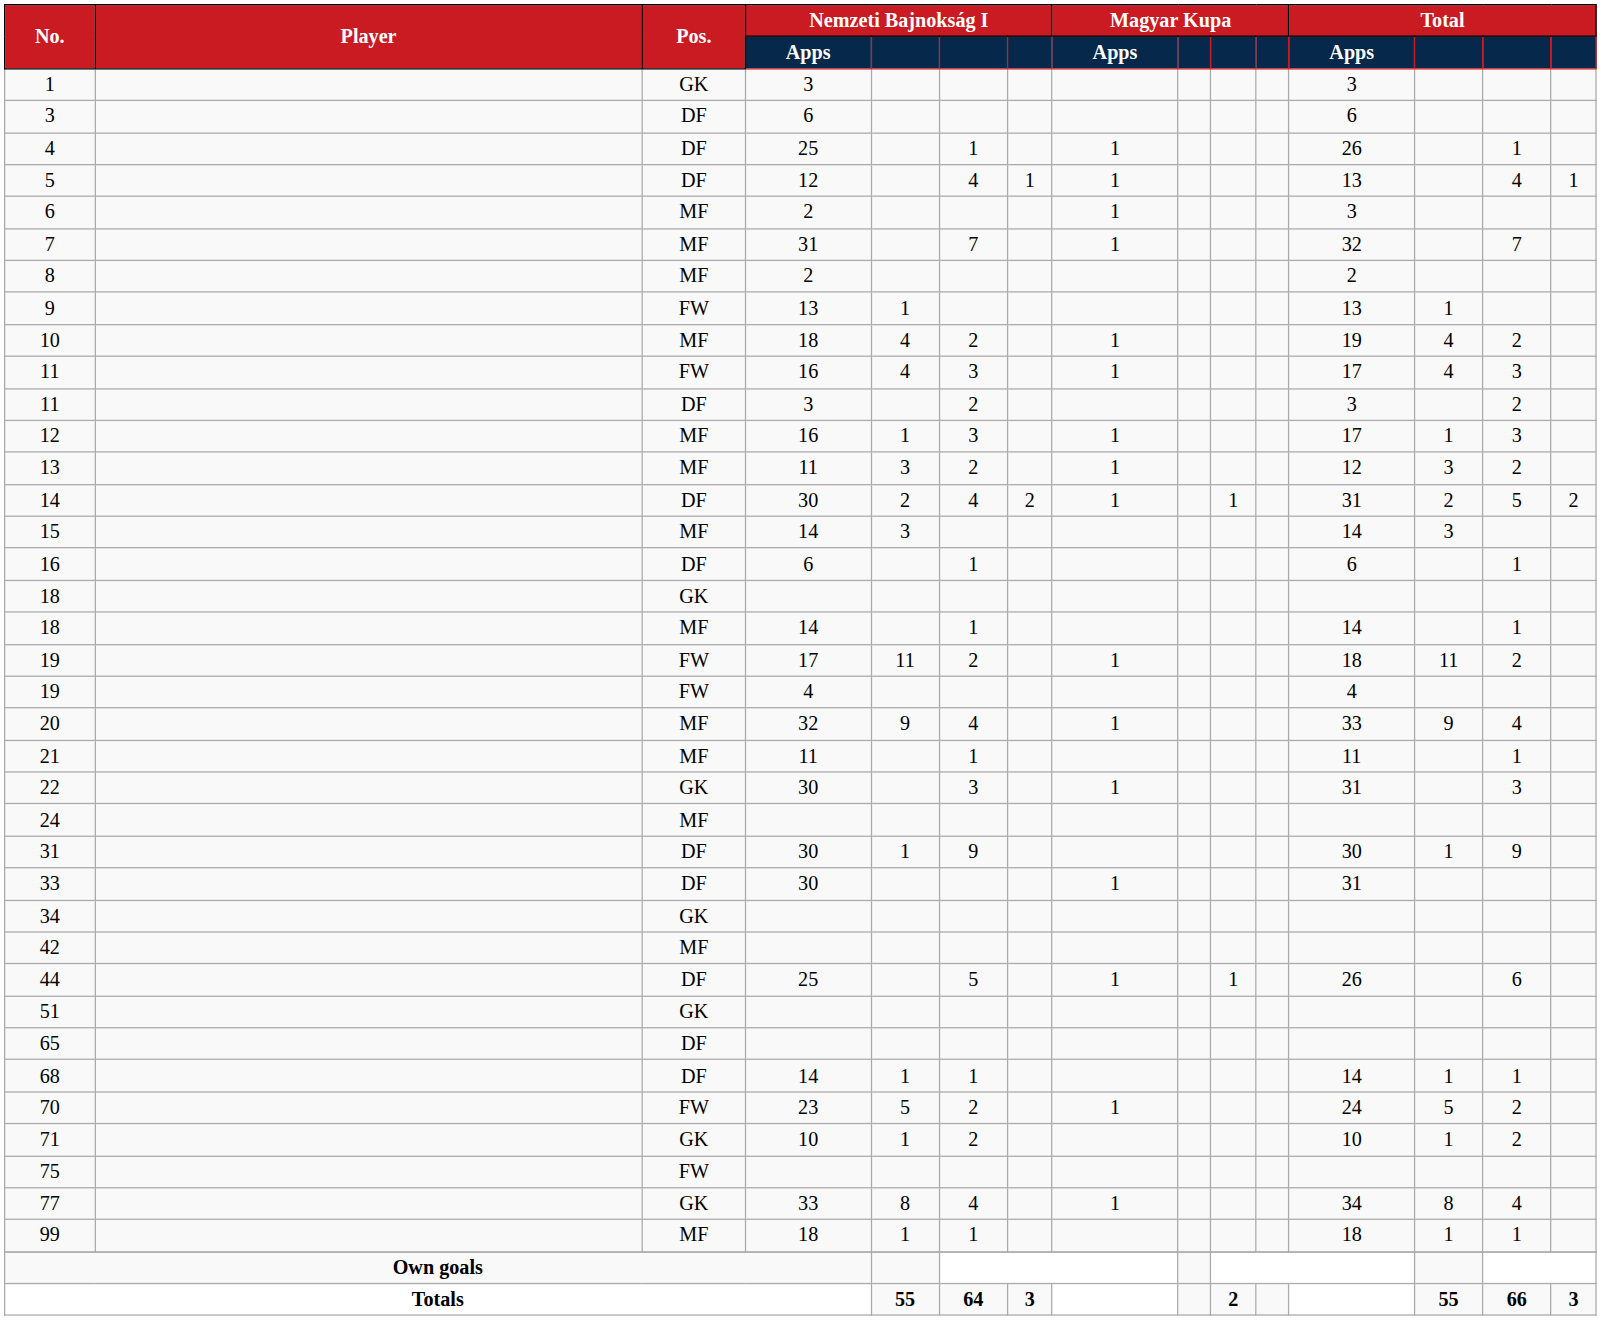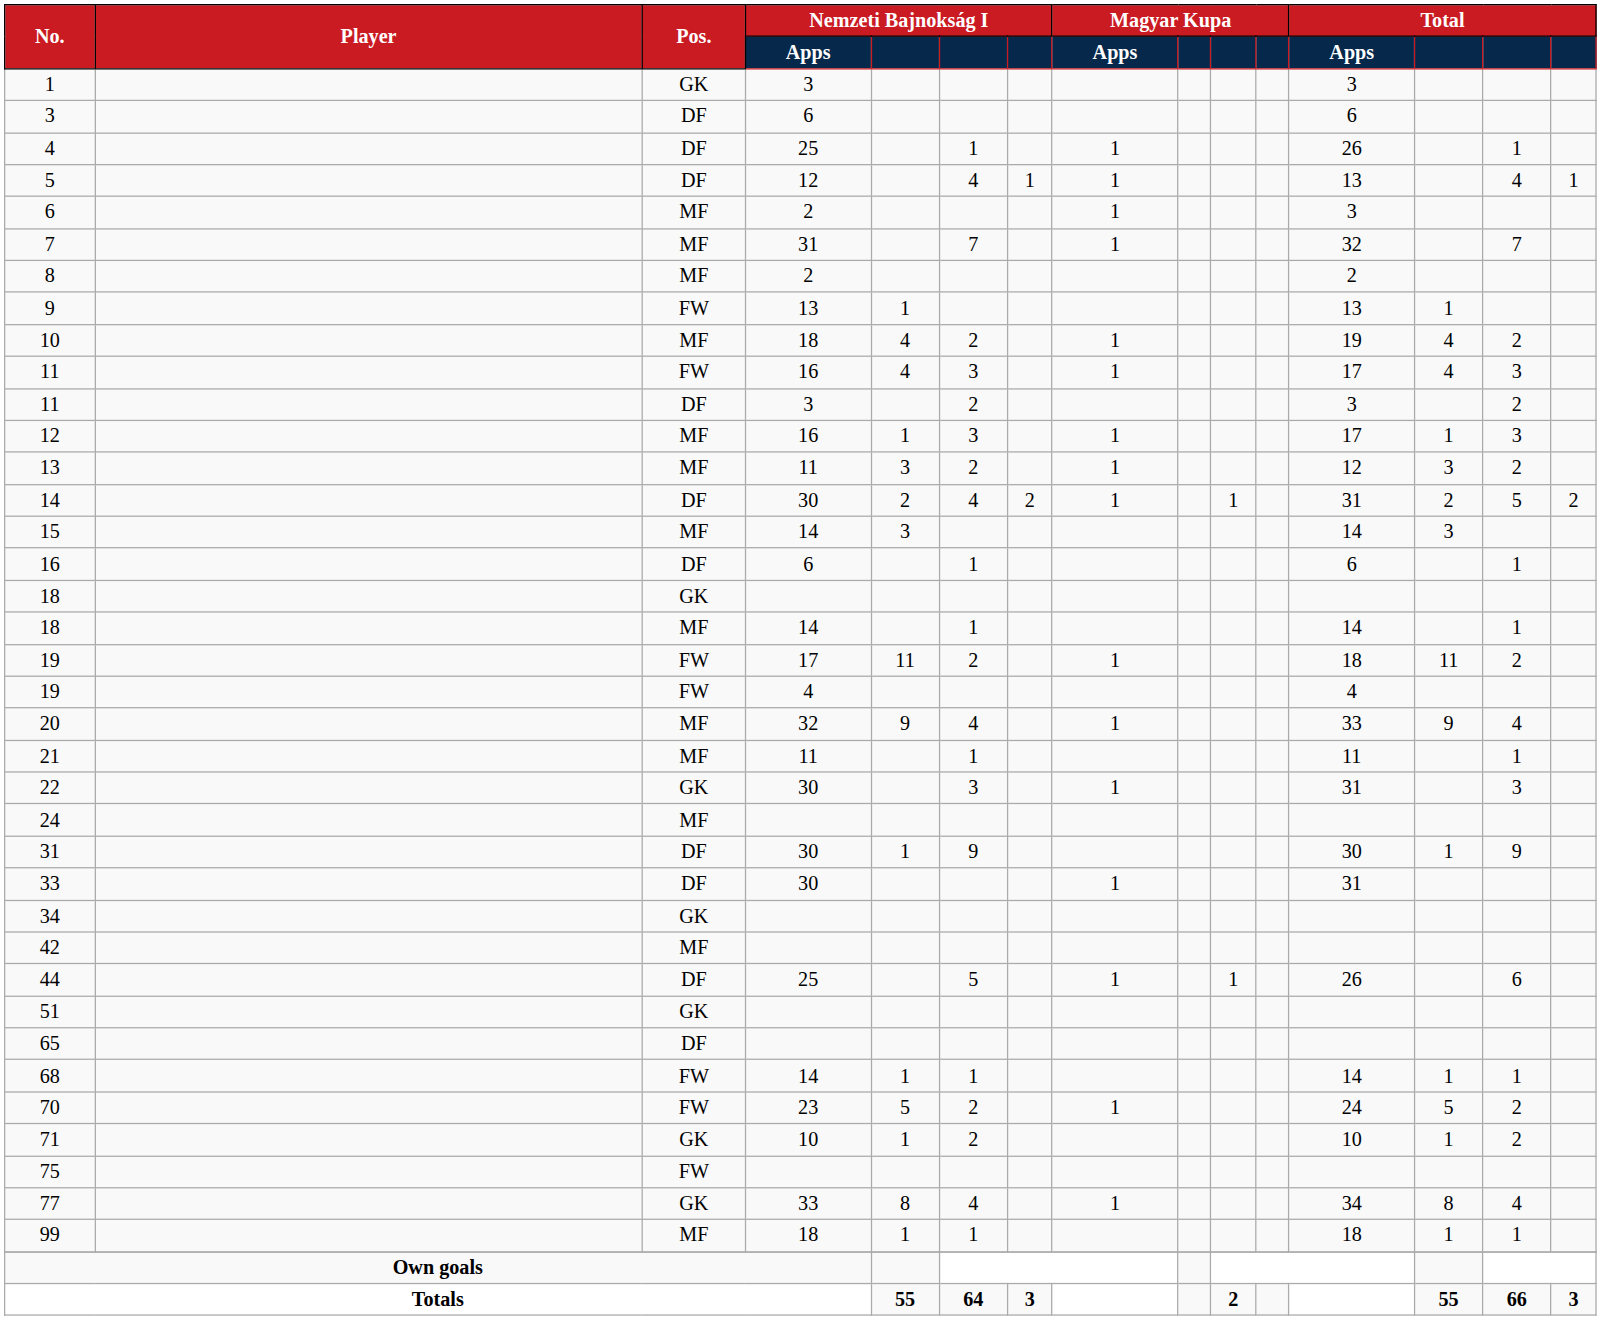 <table class="wikitable sortable alternance" style="text-align:center;width:100%">
 <tr>
 <th rowspan="2" style="background-color:#CA1A22;color:white;border:1px solid black;width:5px">No.</th>
 <th rowspan="2" style="background-color:#CA1A22;color:white;border:1px solid black;width:180px">Player</th>
 <th rowspan="2" style="background-color:#CA1A22;color:white;border:1px solid black;width:5px">Pos.</th>
 <th colspan="4" style="background:#CA1A22;color:white;border:1px solid black">Nemzeti Bajnokság I</th>
 <th colspan="4" style="background:#CA1A22;color:white;border:1px solid black">Magyar Kupa</th>
 <th colspan="4" style="background:#CA1A22;color:white;border:1px solid black">Total</th>
 </tr>
 <tr style="text-align:center">
 <th width="4" style="background-color:#06284B;color:white;border:1px solid #CA1A22">Apps</th>
 <th width="4" style="background-color:#06284B;border:1px solid #CA1A22"></th>
 <th width="4" style="background-color:#06284B;border:1px solid #CA1A22"></th>
 <th width="4" style="background-color:#06284B;color:white;border:1px solid #CA1A22"></th>
 <th width="4" style="background-color:#06284B;color:white;border:1px solid #CA1A22">Apps</th>
 <th width="4" style="background-color:#06284B;border:1px solid #CA1A22"></th>
 <th width="4" style="background-color:#06284B;border:1px solid #CA1A22"></th>
 <th width="4" style="background-color:#06284B;color:white;border:1px solid #CA1A22"></th>
 <th width="4" style="background-color:#06284B;color:white;border:1px solid #CA1A22">Apps</th>
 <th width="4" style="background-color:#06284B;border:1px solid #CA1A22"></th>
 <th width="4" style="background-color:#06284B;border:1px solid #CA1A22"></th>
 <th width="4" style="background-color:#06284B;color:white;border:1px solid #CA1A22"></th>
 </tr>
 <tr>
 <td>1</td>
 <td> </td>
 <td>GK</td>
 <td>3</td>
 <td></td>
 <td></td>
 <td></td>
 <td></td>
 <td></td>
 <td></td>
 <td></td>
 <td>3</td>
 <td></td>
 <td></td>
 <td></td>
 </tr>
 <tr>
 <td>3</td>
 <td> </td>
 <td>DF</td>
 <td>6</td>
 <td></td>
 <td></td>
 <td></td>
 <td></td>
 <td></td>
 <td></td>
 <td></td>
 <td>6</td>
 <td></td>
 <td></td>
 <td></td>
 </tr>
 <tr>
 <td>4</td>
 <td> </td>
 <td>DF</td>
 <td>25</td>
 <td></td>
 <td>1</td>
 <td></td>
 <td>1</td>
 <td></td>
 <td></td>
 <td></td>
 <td>26</td>
 <td></td>
 <td>1</td>
 <td></td>
 </tr>
 <tr>
 <td>5</td>
 <td> </td>
 <td>DF</td>
 <td>12</td>
 <td></td>
 <td>4</td>
 <td>1</td>
 <td>1</td>
 <td></td>
 <td></td>
 <td></td>
 <td>13</td>
 <td></td>
 <td>4</td>
 <td>1</td>
 </tr>
 <tr>
 <td>6</td>
 <td> </td>
 <td>MF</td>
 <td>2</td>
 <td></td>
 <td></td>
 <td></td>
 <td>1</td>
 <td></td>
 <td></td>
 <td></td>
 <td>3</td>
 <td></td>
 <td></td>
 <td></td>
 </tr>
 <tr>
 <td>7</td>
 <td> </td>
 <td>MF</td>
 <td>31</td>
 <td></td>
 <td>7</td>
 <td></td>
 <td>1</td>
 <td></td>
 <td></td>
 <td></td>
 <td>32</td>
 <td></td>
 <td>7</td>
 <td></td>
 </tr>
 <tr>
 <td>8</td>
 <td> </td>
 <td>MF</td>
 <td>2</td>
 <td></td>
 <td></td>
 <td></td>
 <td></td>
 <td></td>
 <td></td>
 <td></td>
 <td>2</td>
 <td></td>
 <td></td>
 <td></td>
 </tr>
 <tr>
 <td>9</td>
 <td> </td>
 <td>FW</td>
 <td>13</td>
 <td>1</td>
 <td></td>
 <td></td>
 <td></td>
 <td></td>
 <td></td>
 <td></td>
 <td>13</td>
 <td>1</td>
 <td></td>
 <td></td>
 </tr>
 <tr>
 <td>10</td>
 <td> </td>
 <td>MF</td>
 <td>18</td>
 <td>4</td>
 <td>2</td>
 <td></td>
 <td>1</td>
 <td></td>
 <td></td>
 <td></td>
 <td>19</td>
 <td>4</td>
 <td>2</td>
 <td></td>
 </tr>
 <tr>
 <td>11</td>
 <td> </td>
 <td>FW</td>
 <td>16</td>
 <td>4</td>
 <td>3</td>
 <td></td>
 <td>1</td>
 <td></td>
 <td></td>
 <td></td>
 <td>17</td>
 <td>4</td>
 <td>3</td>
 <td></td>
 </tr>
 <tr>
 <td>11</td>
 <td> </td>
 <td>DF</td>
 <td>3</td>
 <td></td>
 <td>2</td>
 <td></td>
 <td></td>
 <td></td>
 <td></td>
 <td></td>
 <td>3</td>
 <td></td>
 <td>2</td>
 <td></td>
 </tr>
 <tr>
 <td>12</td>
 <td> </td>
 <td>MF</td>
 <td>16</td>
 <td>1</td>
 <td>3</td>
 <td></td>
 <td>1</td>
 <td></td>
 <td></td>
 <td></td>
 <td>17</td>
 <td>1</td>
 <td>3</td>
 <td></td>
 </tr>
 <tr>
 <td>13</td>
 <td> </td>
 <td>MF</td>
 <td>11</td>
 <td>3</td>
 <td>2</td>
 <td></td>
 <td>1</td>
 <td></td>
 <td></td>
 <td></td>
 <td>12</td>
 <td>3</td>
 <td>2</td>
 <td></td>
 </tr>
 <tr>
 <td>14</td>
 <td> </td>
 <td>DF</td>
 <td>30</td>
 <td>2</td>
 <td>4</td>
 <td>2</td>
 <td>1</td>
 <td></td>
 <td>1</td>
 <td></td>
 <td>31</td>
 <td>2</td>
 <td>5</td>
 <td>2</td>
 </tr>
 <tr>
 <td>15</td>
 <td> </td>
 <td>MF</td>
 <td>14</td>
 <td>3</td>
 <td></td>
 <td></td>
 <td></td>
 <td></td>
 <td></td>
 <td></td>
 <td>14</td>
 <td>3</td>
 <td></td>
 <td></td>
 </tr>
 <tr>
 <td>16</td>
 <td> </td>
 <td>DF</td>
 <td>6</td>
 <td></td>
 <td>1</td>
 <td></td>
 <td></td>
 <td></td>
 <td></td>
 <td></td>
 <td>6</td>
 <td></td>
 <td>1</td>
 <td></td>
 </tr>
 <tr>
 <td>18</td>
 <td> </td>
 <td>GK</td>
 <td></td>
 <td></td>
 <td></td>
 <td></td>
 <td></td>
 <td></td>
 <td></td>
 <td></td>
 <td></td>
 <td></td>
 <td></td>
 <td></td>
 </tr>
 <tr>
 <td>18</td>
 <td> </td>
 <td>MF</td>
 <td>14</td>
 <td></td>
 <td>1</td>
 <td></td>
 <td></td>
 <td></td>
 <td></td>
 <td></td>
 <td>14</td>
 <td></td>
 <td>1</td>
 <td></td>
 </tr>
 <tr>
 <td>19</td>
 <td> </td>
 <td>FW</td>
 <td>17</td>
 <td>11</td>
 <td>2</td>
 <td></td>
 <td>1</td>
 <td></td>
 <td></td>
 <td></td>
 <td>18</td>
 <td>11</td>
 <td>2</td>
 <td></td>
 </tr>
 <tr>
 <td>19</td>
 <td> </td>
 <td>FW</td>
 <td>4</td>
 <td></td>
 <td></td>
 <td></td>
 <td></td>
 <td></td>
 <td></td>
 <td></td>
 <td>4</td>
 <td></td>
 <td></td>
 <td></td>
 </tr>
 <tr>
 <td>20</td>
 <td> </td>
 <td>MF</td>
 <td>32</td>
 <td>9</td>
 <td>4</td>
 <td></td>
 <td>1</td>
 <td></td>
 <td></td>
 <td></td>
 <td>33</td>
 <td>9</td>
 <td>4</td>
 <td></td>
 </tr>
 <tr>
 <td>21</td>
 <td> </td>
 <td>MF</td>
 <td>11</td>
 <td></td>
 <td>1</td>
 <td></td>
 <td></td>
 <td></td>
 <td></td>
 <td></td>
 <td>11</td>
 <td></td>
 <td>1</td>
 <td></td>
 </tr>
 <tr>
 <td>22</td>
 <td> </td>
 <td>GK</td>
 <td>30</td>
 <td></td>
 <td>3</td>
 <td></td>
 <td>1</td>
 <td></td>
 <td></td>
 <td></td>
 <td>31</td>
 <td></td>
 <td>3</td>
 <td></td>
 </tr>
 <tr>
 <td>24</td>
 <td> </td>
 <td>MF</td>
 <td></td>
 <td></td>
 <td></td>
 <td></td>
 <td></td>
 <td></td>
 <td></td>
 <td></td>
 <td></td>
 <td></td>
 <td></td>
 <td></td>
 </tr>
 <tr>
 <td>31</td>
 <td> </td>
 <td>DF</td>
 <td>30</td>
 <td>1</td>
 <td>9</td>
 <td></td>
 <td></td>
 <td></td>
 <td></td>
 <td></td>
 <td>30</td>
 <td>1</td>
 <td>9</td>
 <td></td>
 </tr>
 <tr>
 <td>33</td>
 <td> </td>
 <td>DF</td>
 <td>30</td>
 <td></td>
 <td></td>
 <td></td>
 <td>1</td>
 <td></td>
 <td></td>
 <td></td>
 <td>31</td>
 <td></td>
 <td></td>
 <td></td>
 </tr>
 <tr>
 <td>34</td>
 <td> </td>
 <td>GK</td>
 <td></td>
 <td></td>
 <td></td>
 <td></td>
 <td></td>
 <td></td>
 <td></td>
 <td></td>
 <td></td>
 <td></td>
 <td></td>
 <td></td>
 </tr>
 <tr>
 <td>42</td>
 <td> </td>
 <td>MF</td>
 <td></td>
 <td></td>
 <td></td>
 <td></td>
 <td></td>
 <td></td>
 <td></td>
 <td></td>
 <td></td>
 <td></td>
 <td></td>
 <td></td>
 </tr>
 <tr>
 <td>44</td>
 <td> </td>
 <td>DF</td>
 <td>25</td>
 <td></td>
 <td>5</td>
 <td></td>
 <td>1</td>
 <td></td>
 <td>1</td>
 <td></td>
 <td>26</td>
 <td></td>
 <td>6</td>
 <td></td>
 </tr>
 <tr>
 <td>51</td>
 <td> </td>
 <td>GK</td>
 <td></td>
 <td></td>
 <td></td>
 <td></td>
 <td></td>
 <td></td>
 <td></td>
 <td></td>
 <td></td>
 <td></td>
 <td></td>
 <td></td>
 </tr>
 <tr>
 <td>65</td>
 <td> </td>
 <td>DF</td>
 <td></td>
 <td></td>
 <td></td>
 <td></td>
 <td></td>
 <td></td>
 <td></td>
 <td></td>
 <td></td>
 <td></td>
 <td></td>
 <td></td>
 </tr>
 <tr>
 <td>68</td>
 <td> </td>
-<td>DF</td>
+<td>FW</td>
 <td>14</td>
 <td>1</td>
 <td>1</td>
 <td></td>
 <td></td>
 <td></td>
 <td></td>
 <td></td>
 <td>14</td>
 <td>1</td>
 <td>1</td>
 <td></td>
 </tr>
 <tr>
 <td>70</td>
 <td> </td>
 <td>FW</td>
 <td>23</td>
 <td>5</td>
 <td>2</td>
 <td></td>
 <td>1</td>
 <td></td>
 <td></td>
 <td></td>
 <td>24</td>
 <td>5</td>
 <td>2</td>
 <td></td>
 </tr>
 <tr>
 <td>71</td>
 <td> </td>
 <td>GK</td>
 <td>10</td>
 <td>1</td>
 <td>2</td>
 <td></td>
 <td></td>
 <td></td>
 <td></td>
 <td></td>
 <td>10</td>
 <td>1</td>
 <td>2</td>
 <td></td>
 </tr>
 <tr>
 <td>75</td>
 <td> </td>
 <td>FW</td>
 <td></td>
 <td></td>
 <td></td>
 <td></td>
 <td></td>
 <td></td>
 <td></td>
 <td></td>
 <td></td>
 <td></td>
 <td></td>
 <td></td>
 </tr>
 <tr>
 <td>77</td>
 <td> </td>
 <td>GK</td>
 <td>33</td>
 <td>8</td>
 <td>4</td>
 <td></td>
 <td>1</td>
 <td></td>
 <td></td>
 <td></td>
 <td>34</td>
 <td>8</td>
 <td>4</td>
 <td></td>
 </tr>
 <tr>
 <td>99</td>
 <td> </td>
 <td>MF</td>
 <td>18</td>
 <td>1</td>
 <td>1</td>
 <td></td>
 <td></td>
 <td></td>
 <td></td>
 <td></td>
 <td>18</td>
 <td>1</td>
 <td>1</td>
 <td></td>
 </tr>
 <tr>
 </tr>
 <tr class="sortbottom">
 <td colspan="4"><strong>Own goals</strong></td>
 <td></td>
 <td colspan="3" style="background:white;text-align:center"></td>
 <td></td>
 <td colspan="3" style="background:white;text-align:center"></td>
 <td></td>
 <td colspan="2" style="background:white;text-align:center"></td>
 </tr>
 <tr class="sortbottom">
 <td colspan="4" style="background:white;text-align:center"><strong>Totals</strong></td>
 <td><strong>55</strong></td>
 <td><strong>64</strong></td>
 <td><strong>3</strong></td>
 <td rowspan="3" style="background:white;text-align:center"></td>
 <td></td>
 <td><strong>2</strong></td>
 <td></td>
 <td rowspan="3" style="background:white;text-align:center"></td>
 <td><strong>55</strong></td>
 <td><strong>66</strong></td>
 <td><strong>3</strong></td>
 </tr>
 </table>
